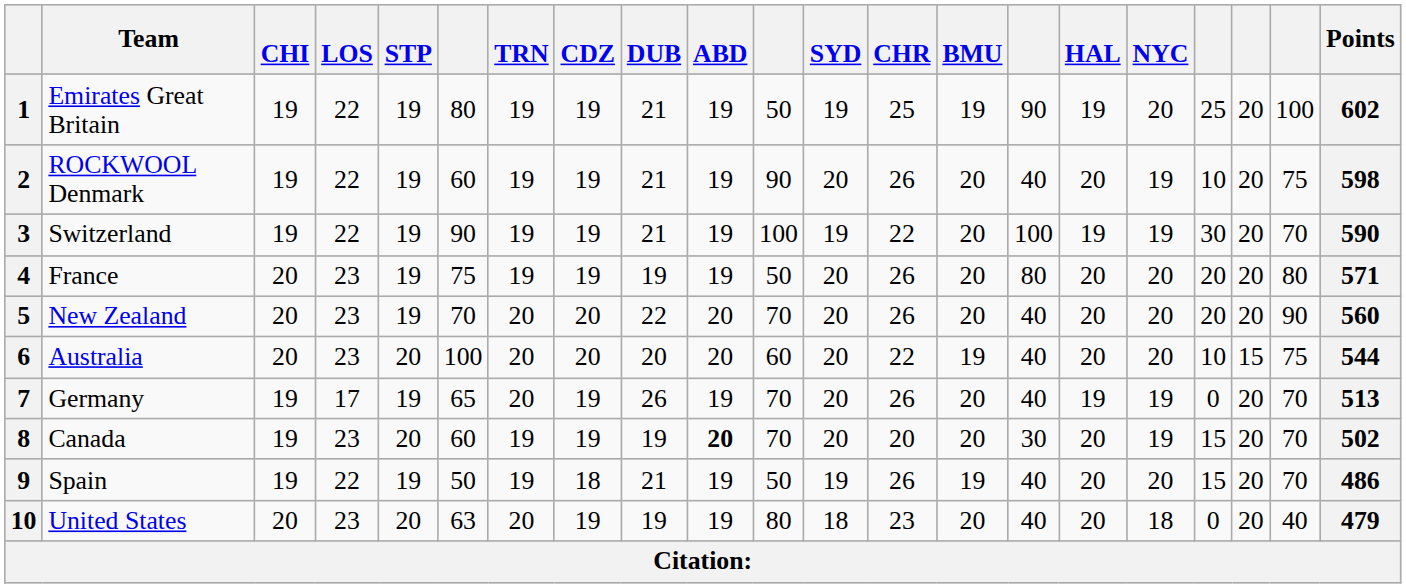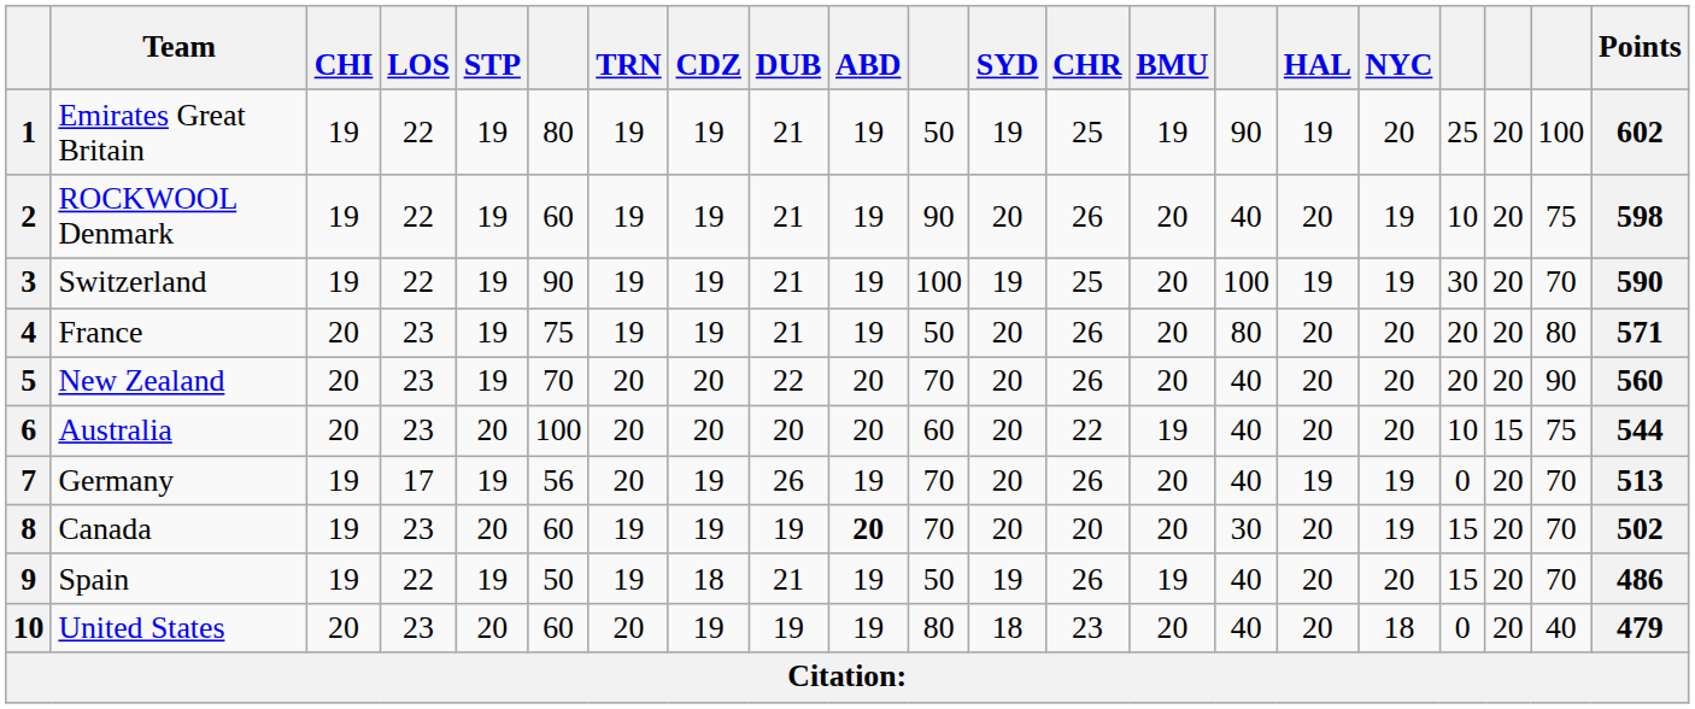 <table class=wikitable style=text-align:center>
 <tr>
 <th></th>
 <th>Team</th>
 <th><br><a href='#'>CHI</a></th>
 <th><br><a href='#'>LOS</a></th>
 <th><br><a href='#'>STP</a></th>
 <th></th>
 <th><br><a href='#'>TRN</a></th>
 <th><br><a href='#'>CDZ</a></th>
 <th><br><a href='#'>DUB</a></th>
 <th><br><a href='#'>ABD</a></th>
 <th></th>
 <th><br><a href='#'>SYD</a></th>
 <th><br><a href='#'>CHR</a></th>
 <th><br><a href='#'>BMU</a></th>
 <th></th>
 <th><br><a href='#'>HAL</a></th>
 <th><br><a href='#'>NYC</a></th>
 <th></th>
 <th></th>
 <th></th>
 <th>Points</th>
 </tr>
 <tr>
 <th>1</th>
 <td align="left"> <a href='#'>Emirates</a> Great Britain</td>
 <td>19</td>
 <td>22</td>
 <td>19</td>
 <td>80</td>
 <td>19</td>
 <td>19</td>
 <td>21</td>
 <td>19</td>
 <td>50</td>
 <td>19</td>
 <td>25</td>
 <td>19</td>
 <td>90</td>
 <td>19</td>
 <td>20</td>
 <td>25</td>
 <td>20</td>
 <td>100</td>
 <th>602</th>
 </tr>
 <tr>
 <th>2</th>
 <td align="left"> <a href='#'>ROCKWOOL</a> Denmark</td>
 <td>19</td>
 <td>22</td>
 <td>19</td>
 <td>60</td>
 <td>19</td>
 <td>19</td>
 <td>21</td>
 <td>19</td>
 <td>90</td>
 <td>20</td>
 <td>26</td>
 <td>20</td>
 <td>40</td>
 <td>20</td>
 <td>19</td>
 <td>10</td>
 <td>20</td>
 <td>75</td>
 <th>598</th>
 </tr>
 <tr>
 <th>3</th>
 <td align="left"> Switzerland</td>
 <td>19</td>
 <td>22</td>
 <td>19</td>
 <td>90</td>
 <td>19</td>
 <td>19</td>
 <td>21</td>
 <td>19</td>
 <td>100</td>
 <td>19</td>
-<td>22</td>
+<td>25</td>
 <td>20</td>
 <td>100</td>
 <td>19</td>
 <td>19</td>
 <td>30</td>
 <td>20</td>
 <td>70</td>
 <th>590</th>
 </tr>
 <tr>
 <th>4</th>
 <td align="left"> France</td>
 <td>20</td>
 <td>23</td>
 <td>19</td>
 <td>75</td>
 <td>19</td>
 <td>19</td>
-<td>19</td>
+<td>21</td>
 <td>19</td>
 <td>50</td>
 <td>20</td>
 <td>26</td>
 <td>20</td>
 <td>80</td>
 <td>20</td>
 <td>20</td>
 <td>20</td>
 <td>20</td>
 <td>80</td>
 <th>571</th>
 </tr>
 <tr>
 <th>5</th>
 <td align="left"> <a href='#'>New Zealand</a></td>
 <td>20</td>
 <td>23</td>
 <td>19</td>
 <td>70</td>
 <td>20</td>
 <td>20</td>
 <td>22</td>
 <td>20</td>
 <td>70</td>
 <td>20</td>
 <td>26</td>
 <td>20</td>
 <td>40</td>
 <td>20</td>
 <td>20</td>
 <td>20</td>
 <td>20</td>
 <td>90</td>
 <th>560</th>
 </tr>
 <tr>
 <th>6</th>
 <td align="left"> <a href='#'>Australia</a></td>
 <td>20</td>
 <td>23</td>
 <td>20</td>
 <td>100</td>
 <td>20</td>
 <td>20</td>
 <td>20</td>
 <td>20</td>
 <td>60</td>
 <td>20</td>
 <td>22</td>
 <td>19</td>
 <td>40</td>
 <td>20</td>
 <td>20</td>
 <td>10</td>
 <td>15</td>
 <td>75</td>
 <th>544</th>
 </tr>
 <tr>
 <th>7</th>
 <td align="left"> Germany</td>
 <td>19</td>
 <td>17</td>
 <td>19</td>
-<td>65</td>
+<td>56</td>
 <td>20</td>
 <td>19</td>
 <td>26</td>
 <td>19</td>
 <td>70</td>
 <td>20</td>
 <td>26</td>
 <td>20</td>
 <td>40</td>
 <td>19</td>
 <td>19</td>
 <td>0</td>
 <td>20</td>
 <td>70</td>
 <th>513</th>
 </tr>
 <tr>
 <th>8</th>
 <td align="left"> Canada</td>
 <td>19</td>
 <td>23</td>
 <td>20</td>
 <td>60</td>
 <td>19</td>
 <td>19</td>
 <td>19</td>
 <td><strong>20</strong></td>
 <td>70</td>
 <td>20</td>
 <td>20</td>
 <td>20</td>
 <td>30</td>
 <td>20</td>
 <td>19</td>
 <td>15</td>
 <td>20</td>
 <td>70</td>
 <th>502</th>
 </tr>
 <tr>
 <th>9</th>
 <td align="left"> Spain</td>
 <td>19</td>
 <td>22</td>
 <td>19</td>
 <td>50</td>
 <td>19</td>
 <td>18</td>
 <td>21</td>
 <td>19</td>
 <td>50</td>
 <td>19</td>
 <td>26</td>
 <td>19</td>
 <td>40</td>
 <td>20</td>
 <td>20</td>
 <td>15</td>
 <td>20</td>
 <td>70</td>
 <th>486</th>
 </tr>
 <tr>
 <th>10</th>
 <td align="left"> <a href='#'>United States</a></td>
 <td>20</td>
 <td>23</td>
 <td>20</td>
-<td>63</td>
+<td>60</td>
 <td>20</td>
 <td>19</td>
 <td>19</td>
 <td>19</td>
 <td>80</td>
 <td>18</td>
 <td>23</td>
 <td>20</td>
 <td>40</td>
 <td>20</td>
 <td>18</td>
 <td>0</td>
 <td>20</td>
 <td>40</td>
 <th>479</th>
 </tr>
 <tr>
 <th colspan="21">Citation: </th>
 </tr>
 </table>
